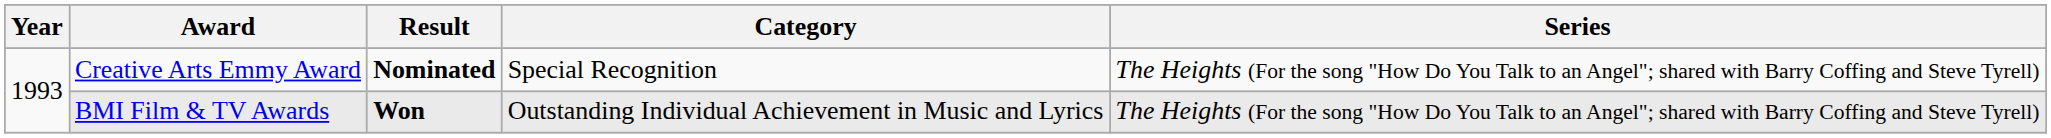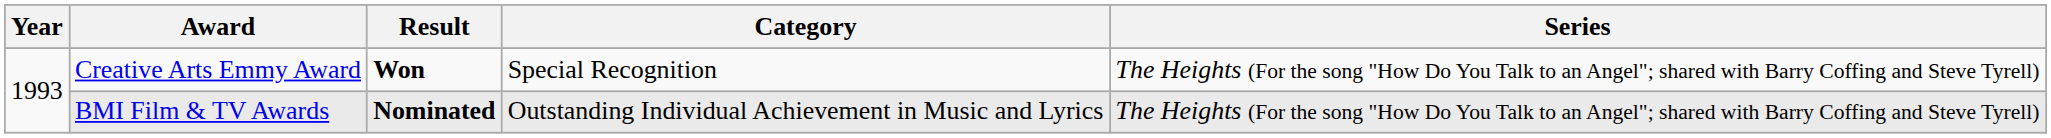 <table class="wikitable" style="font-size: 90%;">
 <tr>
 <th>Year</th>
 <th>Award</th>
 <th>Result</th>
 <th>Category</th>
 <th>Series</th>
 </tr>
 <tr>
 <td rowspan=2>1993</td>
 <td><a href='#'>Creative Arts Emmy Award</a></td>
-<td><strong>Nominated</strong></td>
+<td><strong>Won</strong></td>
 <td>Special Recognition</td>
 <td><em>The Heights</em> <small>(For the song "How Do You Talk to an Angel"; shared with Barry Coffing and Steve Tyrell)</small></td>
 </tr>
 <tr style="background-color: #EAEAEA;">
 <td><a href='#'>BMI Film & TV Awards</a></td>
-<td><strong>Won</strong></td>
+<td><strong>Nominated</strong></td>
 <td>Outstanding Individual Achievement in Music and Lyrics</td>
 <td><em>The Heights</em> <small>(For the song "How Do You Talk to an Angel"; shared with Barry Coffing and Steve Tyrell)</small></td>
 </tr>
 </table>
